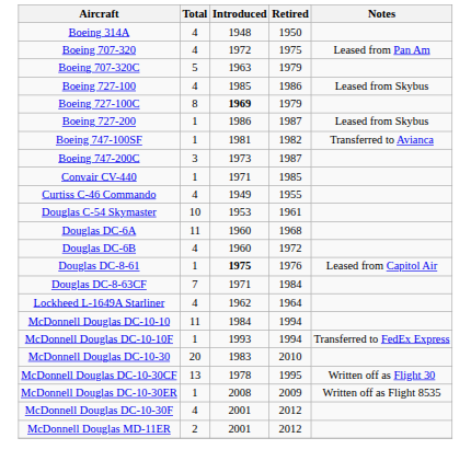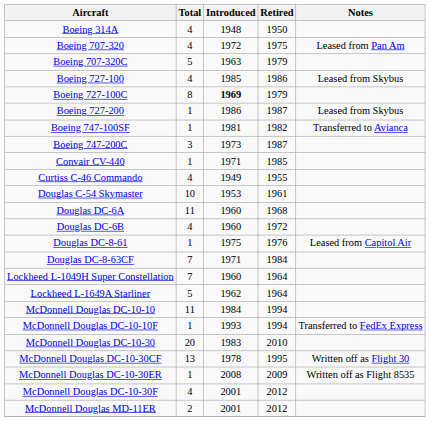 <table class="wikitable" style="margin:0.5em auto;text-align:center">
 <tr>
 <th>Aircraft</th>
 <th>Total</th>
 <th>Introduced</th>
 <th>Retired</th>
 <th>Notes</th>
 </tr>
 <tr>
 <td><a href='#'>Boeing 314A</a></td>
 <td>4</td>
 <td>1948</td>
 <td>1950</td>
 <td></td>
 </tr>
 <tr>
 <td><a href='#'>Boeing 707-320</a></td>
 <td>4</td>
 <td>1972</td>
 <td>1975</td>
 <td>Leased from <a href='#'>Pan Am</a></td>
 </tr>
 <tr>
 <td><a href='#'>Boeing 707-320C</a></td>
 <td>5</td>
 <td>1963</td>
 <td>1979</td>
 <td></td>
 </tr>
 <tr>
 <td><a href='#'>Boeing 727-100</a></td>
 <td>4</td>
 <td>1985</td>
 <td>1986</td>
 <td>Leased from Skybus</td>
 </tr>
 <tr>
 <td><a href='#'>Boeing 727-100C</a></td>
 <td>8</td>
 <td><strong>1969</strong></td>
 <td>1979</td>
 <td></td>
 </tr>
 <tr>
 <td><a href='#'>Boeing 727-200</a></td>
 <td>1</td>
 <td>1986</td>
 <td>1987</td>
 <td>Leased from Skybus</td>
 </tr>
 <tr>
 <td><a href='#'>Boeing 747-100SF</a></td>
 <td>1</td>
 <td>1981</td>
 <td>1982</td>
 <td>Transferred to <a href='#'>Avianca</a></td>
 </tr>
 <tr>
 <td><a href='#'>Boeing 747-200C</a></td>
 <td>3</td>
 <td>1973</td>
 <td>1987</td>
 <td></td>
 </tr>
 <tr>
 <td><a href='#'>Convair CV-440</a></td>
 <td>1</td>
 <td>1971</td>
 <td>1985</td>
 <td></td>
 </tr>
 <tr>
 <td><a href='#'>Curtiss C-46 Commando</a></td>
 <td>4</td>
 <td>1949</td>
 <td>1955</td>
 <td></td>
 </tr>
 <tr>
 <td><a href='#'>Douglas C-54 Skymaster</a></td>
 <td>10</td>
 <td>1953</td>
 <td>1961</td>
 <td></td>
 </tr>
 <tr>
 <td><a href='#'>Douglas DC-6A</a></td>
 <td>11</td>
 <td>1960</td>
 <td>1968</td>
 <td></td>
 </tr>
 <tr>
 <td><a href='#'>Douglas DC-6B</a></td>
 <td>4</td>
 <td>1960</td>
 <td>1972</td>
 <td></td>
 </tr>
 <tr>
 <td><a href='#'>Douglas DC-8-61</a></td>
 <td>1</td>
-<td><strong>1975</strong></td>
+<td>1975</td>
 <td>1976</td>
 <td>Leased from <a href='#'>Capitol Air</a></td>
 </tr>
 <tr>
 <td><a href='#'>Douglas DC-8-63CF</a></td>
 <td>7</td>
 <td>1971</td>
 <td>1984</td>
 <td></td>
 </tr>
 <tr>
+<td><a href='#'>Lockheed L-1049H Super Constellation</a></td>
+<td>7</td>
+<td>1960</td>
+<td>1964</td>
+<td></td>
+</tr>
+<tr>
 <td><a href='#'>Lockheed L-1649A Starliner</a></td>
-<td>4</td>
+<td>5</td>
 <td>1962</td>
 <td>1964</td>
 <td></td>
 </tr>
 <tr>
 <td><a href='#'>McDonnell Douglas DC-10-10</a></td>
 <td>11</td>
 <td>1984</td>
 <td>1994</td>
 <td></td>
 </tr>
 <tr>
 <td><a href='#'>McDonnell Douglas DC-10-10F</a></td>
 <td>1</td>
 <td>1993</td>
 <td>1994</td>
 <td>Transferred to <a href='#'>FedEx Express</a></td>
 </tr>
 <tr>
 <td><a href='#'>McDonnell Douglas DC-10-30</a></td>
 <td>20</td>
 <td>1983</td>
 <td>2010</td>
 <td></td>
 </tr>
 <tr>
 <td><a href='#'>McDonnell Douglas DC-10-30CF</a></td>
 <td>13</td>
 <td>1978</td>
 <td>1995</td>
 <td>Written off as <a href='#'>Flight 30</a></td>
 </tr>
 <tr>
 <td><a href='#'>McDonnell Douglas DC-10-30ER</a></td>
 <td>1</td>
 <td>2008</td>
 <td>2009</td>
 <td>Written off as Flight 8535</td>
 </tr>
 <tr>
 <td><a href='#'>McDonnell Douglas DC-10-30F</a></td>
 <td>4</td>
 <td>2001</td>
 <td>2012</td>
 <td></td>
 </tr>
 <tr>
 <td><a href='#'>McDonnell Douglas MD-11ER</a></td>
 <td>2</td>
 <td>2001</td>
 <td>2012</td>
 <td></td>
 </tr>
 <tr>
 </tr>
 </table>
